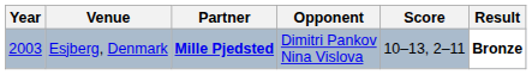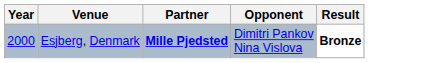 <table class="sortable wikitable" style="font-size: 90%;">
 <tr>
 <th>Year</th>
 <th>Venue</th>
 <th>Partner</th>
 <th>Opponent</th>
-<th>Score</th>
 <th>Result</th>
 </tr>
 <tr style="background:#AABBCC">
-<td align="center"><a href='#'>2003</a></td>
+<td align="center"><a href='#'>2000</a></td>
 <td align="left"><a href='#'>Esjberg</a>, <a href='#'>Denmark</a></td>
 <td align="left"><strong> <a href='#'>Mille Pjedsted</a></strong></td>
 <td align="left"> <a href='#'>Dimitri Pankov</a> <br>  <a href='#'>Nina Vislova</a></td>
-<td align="left">10–13, 2–11</td>
 <td style="text-align:left; background:white"> <strong>Bronze</strong></td>
 </tr>
 </table>
